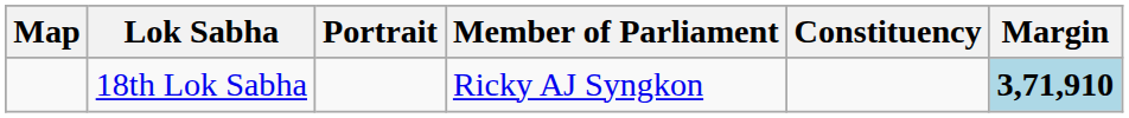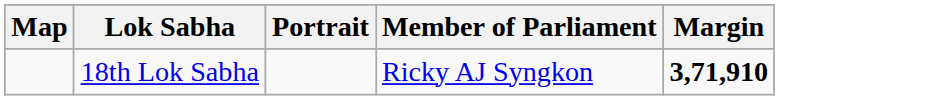 <table class="wikitable">
 <tr>
 <th>Map</th>
 <th>Lok Sabha</th>
 <th>Portrait</th>
 <th>Member of Parliament</th>
-<th>Constituency</th>
 <th>Margin</th>
 </tr>
 <tr>
 <td></td>
 <td><a href='#'>18th Lok Sabha</a></td>
 <td></td>
 <td><a href='#'>Ricky AJ Syngkon</a></td>
-<td></td>
-<td style="background: lightblue;"><strong>3,71,910</strong></td>
+<td><strong>3,71,910</strong></td>
 </tr>
 </table>
